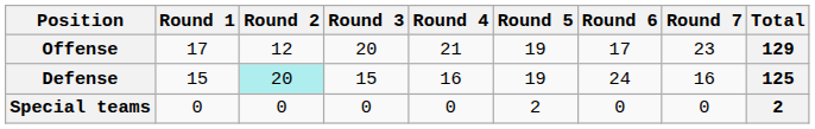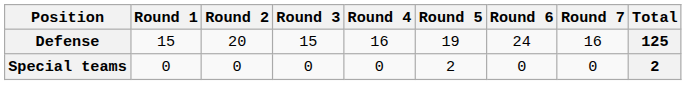 <table class="wikitable sortable" style="text-align:center">
 <tr>
 <th>Position</th>
 <th>Round 1</th>
 <th>Round 2</th>
 <th>Round 3</th>
 <th>Round 4</th>
 <th>Round 5</th>
 <th>Round 6</th>
 <th>Round 7</th>
 <th>Total</th>
 </tr>
 <tr>
-<th>Offense</th>
-<td>17</td>
-<td>12</td>
-<td>20</td>
-<td>21</td>
-<td>19</td>
-<td>17</td>
-<td>23</td>
-<td style="background:#f2f2f2; text-align:center;"><strong>129</strong></td>
-</tr>
-<tr>
 <th>Defense</th>
 <td>15</td>
-<td style="background: paleturquoise;">20</td>
+<td>20</td>
 <td>15</td>
 <td>16</td>
 <td>19</td>
 <td>24</td>
 <td>16</td>
 <td style="background:#f2f2f2; text-align:center;"><strong>125</strong></td>
 </tr>
 <tr>
 <th>Special teams</th>
 <td>0</td>
 <td>0</td>
 <td>0</td>
 <td>0</td>
 <td>2</td>
 <td>0</td>
 <td>0</td>
 <td style="background:#f2f2f2; text-align:center;"><strong>2</strong></td>
 </tr>
 </table>
